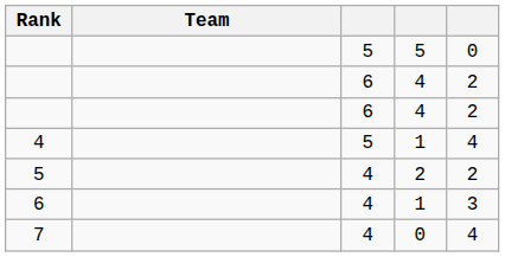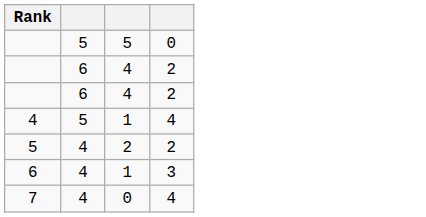 <table class="wikitable" style="text-align: center;">
 <tr>
 <th width=40>Rank</th>
-<th width=180>Team</th>
 <th width=30></th>
 <th width=30></th>
 <th width=30></th>
 </tr>
 <tr>
 <td></td>
-<td align=left></td>
 <td>5</td>
 <td>5</td>
 <td>0</td>
 </tr>
 <tr>
 <td></td>
-<td align=left></td>
 <td>6</td>
 <td>4</td>
 <td>2</td>
 </tr>
 <tr>
 <td></td>
-<td align=left></td>
 <td>6</td>
 <td>4</td>
 <td>2</td>
 </tr>
 <tr>
 <td>4</td>
-<td align=left></td>
 <td>5</td>
 <td>1</td>
 <td>4</td>
 </tr>
 <tr>
 <td>5</td>
-<td align=left></td>
 <td>4</td>
 <td>2</td>
 <td>2</td>
 </tr>
 <tr>
 <td>6</td>
-<td align=left></td>
 <td>4</td>
 <td>1</td>
 <td>3</td>
 </tr>
 <tr>
 <td>7</td>
-<td align=left></td>
 <td>4</td>
 <td>0</td>
 <td>4</td>
 </tr>
 </table>
